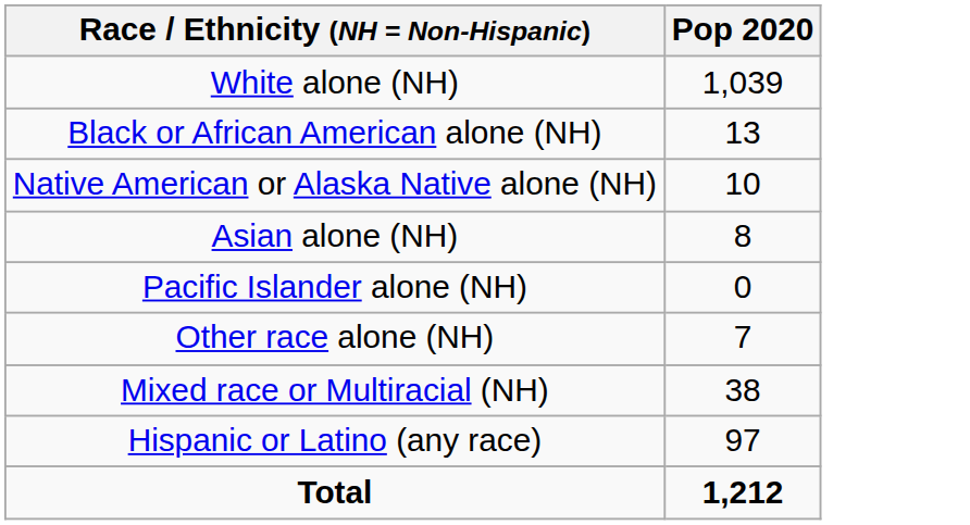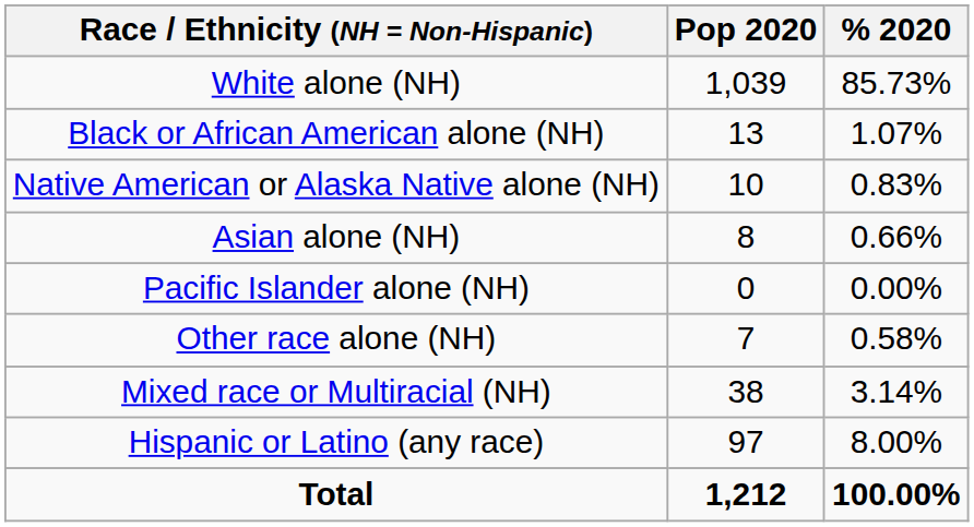 <table class="wikitable" style="text-align:center;">
 <tr>
 <th>Race / Ethnicity <small>(<em>NH = Non-Hispanic</em>)</small></th>
 <th>Pop 2020</th>
+<th>% 2020</th>
 </tr>
 <tr>
 <td><a href='#'>White</a> alone (NH)</td>
 <td>1,039</td>
+<td>85.73%</td>
 </tr>
 <tr>
 <td><a href='#'>Black or African American</a> alone (NH)</td>
 <td>13</td>
+<td>1.07%</td>
 </tr>
 <tr>
 <td><a href='#'>Native American</a> or <a href='#'>Alaska Native</a> alone (NH)</td>
 <td>10</td>
+<td>0.83%</td>
 </tr>
 <tr>
 <td><a href='#'>Asian</a> alone (NH)</td>
 <td>8</td>
+<td>0.66%</td>
 </tr>
 <tr>
 <td><a href='#'>Pacific Islander</a> alone (NH)</td>
 <td>0</td>
+<td>0.00%</td>
 </tr>
 <tr>
 <td><a href='#'>Other race</a> alone (NH)</td>
 <td>7</td>
+<td>0.58%</td>
 </tr>
 <tr>
 <td><a href='#'>Mixed race or Multiracial</a> (NH)</td>
 <td>38</td>
+<td>3.14%</td>
 </tr>
 <tr>
 <td><a href='#'>Hispanic or Latino</a> (any race)</td>
 <td>97</td>
+<td>8.00%</td>
 </tr>
 <tr>
 <td><strong>Total</strong></td>
 <td><strong>1,212</strong></td>
+<td><strong>100.00%</strong></td>
 </tr>
 </table>
